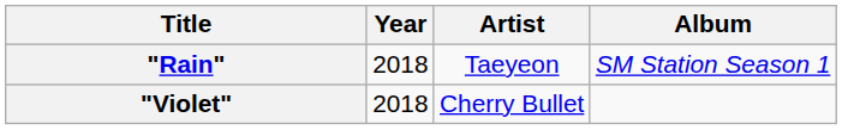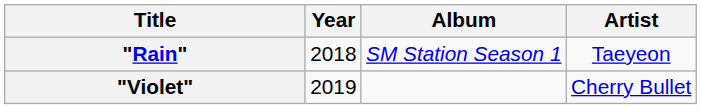 <table class="wikitable plainrowheaders" style="text-align:center;">
 <tr>
 <th scope="col" style="width:14em;">Title</th>
 <th scope="col">Year</th>
+<th scope="col">Album</th>
 <th scope="col">Artist</th>
-<th scope="col">Album</th>
 </tr>
 <tr>
 <th scope="row">"<a href='#'>Rain</a>"</th>
 <td>2018</td>
+<td><em><a href='#'>SM Station Season 1</a></em></td>
 <td><a href='#'>Taeyeon</a></td>
-<td><em><a href='#'>SM Station Season 1</a></em></td>
 </tr>
 <tr>
 <th scope="row">"Violet"</th>
-<td>2018</td>
+<td>2019</td>
+<td></td>
 <td><a href='#'>Cherry Bullet</a></td>
-<td></td>
 </tr>
 </table>
